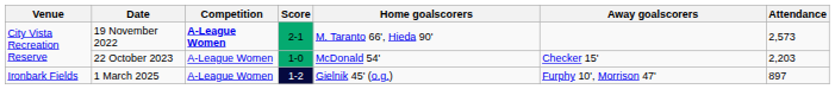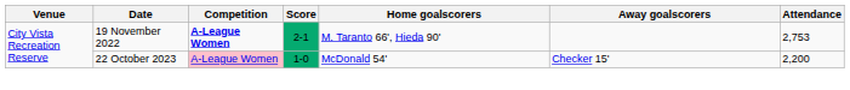 <table class="wikitable" style="font-size:90%">
 <tr>
 <th width="110">Venue</th>
 <th width="120">Date</th>
 <th width="120">Competition</th>
 <th width="35">Score</th>
 <th width="300">Home goalscorers</th>
 <th width="300">Away goalscorers</th>
 <th width="30">Attendance</th>
 </tr>
 <tr>
 <td rowspan="2"><a href='#'>City Vista Recreation Reserve</a></td>
 <td>19 November 2022</td>
 <td><strong><a href='#'>A-League Women</a></strong></td>
 <td align="center" style="background:#05AA70; color:black">2-1</td>
 <td><a href='#'>M. Taranto</a> 66', <a href='#'>Hieda</a> 90'</td>
 <td></td>
-<td>2,573</td>
+<td>2,753</td>
 </tr>
 <tr>
 <td>22 October 2023</td>
-<td><a href='#'>A-League Women</a></td>
+<td style="background: pink;"><a href='#'>A-League Women</a></td>
 <td align="center" style="background:#05AA70; color:black">1-0</td>
 <td><a href='#'>McDonald</a> 54'</td>
 <td><a href='#'>Checker</a> 15'</td>
-<td>2,203</td>
-</tr>
-<tr>
-<td><a href='#'>Ironbark Fields</a></td>
-<td>1 March 2025</td>
-<td><a href='#'>A-League Women</a></td>
-<td align="center" style="background:#05093F; color:white">1-2</td>
-<td><a href='#'>Gielnik</a> 45' (<a href='#'>o.g.</a>)</td>
-<td><a href='#'>Furphy</a> 10', <a href='#'>Morrison</a> 47'</td>
-<td>897</td>
+<td>2,200</td>
 </tr>
 </table>
